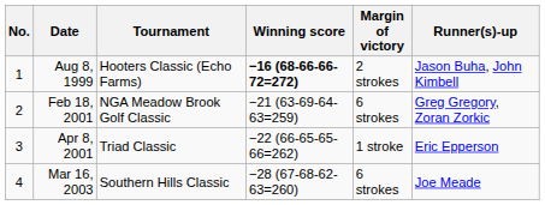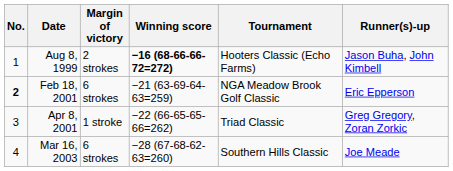 <table class="wikitable" style="font-size:95%;">
 <tr>
 <th>No.</th>
 <th>Date</th>
+<th>Margin of<br>victory</th>
+<th>Winning score</th>
 <th>Tournament</th>
-<th>Winning score</th>
-<th>Margin of<br>victory</th>
 <th>Runner(s)-up</th>
 </tr>
 <tr>
 <td align=center>1</td>
 <td align=right>Aug 8, 1999</td>
+<td>2 strokes</td>
+<td><strong>−16 (68-66-66-72=272)</strong></td>
 <td>Hooters Classic (Echo Farms)</td>
-<td><strong>−16 (68-66-66-72=272)</strong></td>
-<td>2 strokes</td>
 <td> <a href='#'>Jason Buha</a>,  <a href='#'>John Kimbell</a></td>
 </tr>
 <tr>
-<td align=center>2</td>
+<td align=center><strong>2</strong></td>
 <td align=right>Feb 18, 2001</td>
+<td>6 strokes</td>
+<td>−21 (63-69-64-63=259)</td>
 <td>NGA Meadow Brook Golf Classic</td>
-<td>−21 (63-69-64-63=259)</td>
-<td>6 strokes</td>
-<td> <a href='#'>Greg Gregory</a>,  <a href='#'>Zoran Zorkic</a></td>
+<td> <a href='#'>Eric Epperson</a></td>
 </tr>
 <tr>
 <td align=center>3</td>
 <td align=right>Apr 8, 2001</td>
+<td>1 stroke</td>
+<td>−22 (66-65-65-66=262)</td>
 <td>Triad Classic</td>
-<td>−22 (66-65-65-66=262)</td>
-<td>1 stroke</td>
-<td> <a href='#'>Eric Epperson</a></td>
+<td> <a href='#'>Greg Gregory</a>,  <a href='#'>Zoran Zorkic</a></td>
 </tr>
 <tr>
 <td align=center>4</td>
 <td align=right>Mar 16, 2003</td>
+<td>6 strokes</td>
+<td>−28 (67-68-62-63=260)</td>
 <td>Southern Hills Classic</td>
-<td>−28 (67-68-62-63=260)</td>
-<td>6 strokes</td>
 <td> <a href='#'>Joe Meade</a></td>
 </tr>
 </table>
